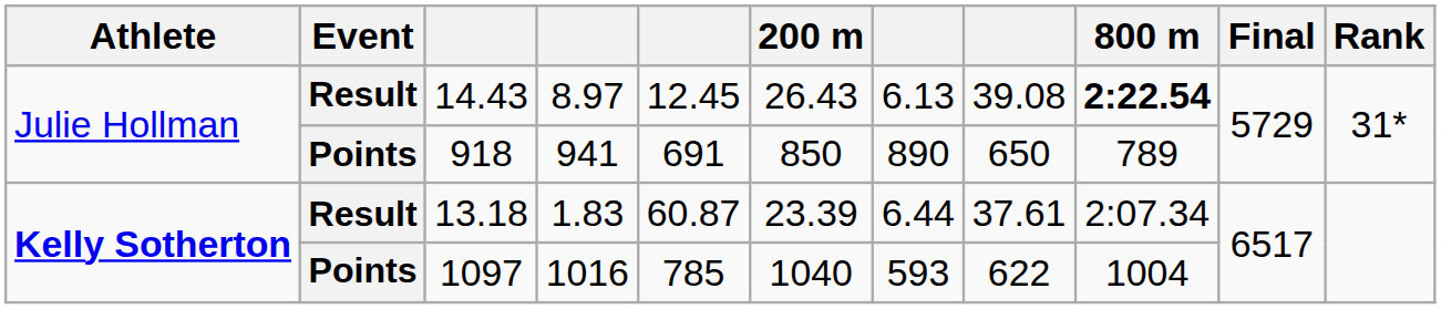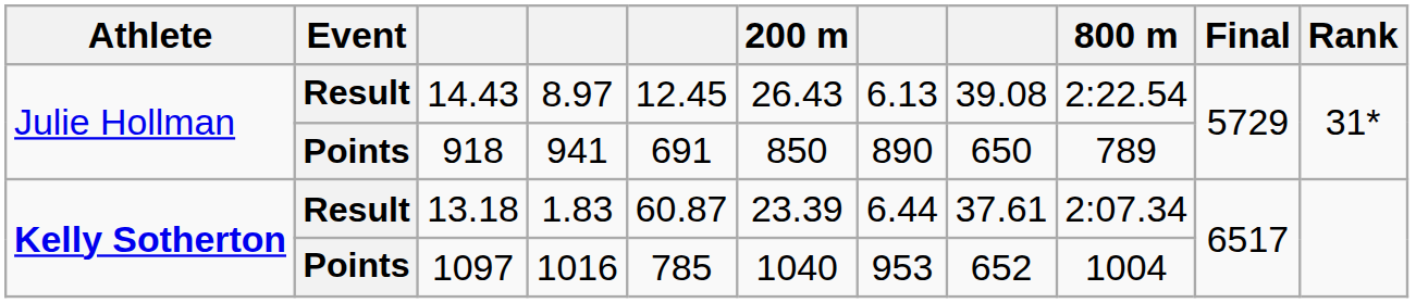 <table class="wikitable" style="font-size:90%">
 <tr>
 <th>Athlete</th>
 <th>Event</th>
 <th></th>
 <th></th>
 <th></th>
 <th>200 m</th>
 <th></th>
 <th></th>
 <th>800 m</th>
 <th>Final</th>
 <th>Rank</th>
 </tr>
 <tr align=center>
 <td rowspan=2 align=left><a href='#'>Julie Hollman</a></td>
 <th style="font-size:95%">Result</th>
 <td>14.43</td>
 <td>8.97</td>
 <td>12.45</td>
 <td>26.43</td>
 <td>6.13</td>
 <td>39.08</td>
-<td><strong>2:22.54</strong></td>
+<td>2:22.54</td>
 <td rowspan=2>5729</td>
 <td rowspan=2>31*</td>
 </tr>
 <tr align=center>
 <th style="font-size:95%">Points</th>
 <td>918</td>
 <td>941</td>
 <td>691</td>
 <td>850</td>
 <td>890</td>
 <td>650</td>
 <td>789</td>
 </tr>
 <tr align=center>
 <td rowspan=2 align=left><strong><a href='#'>Kelly Sotherton</a></strong></td>
 <th style="font-size:95%">Result</th>
 <td>13.18</td>
 <td>1.83</td>
 <td>60.87</td>
 <td>23.39</td>
 <td>6.44</td>
 <td>37.61</td>
 <td>2:07.34</td>
 <td rowspan=2>6517</td>
 <td rowspan=2></td>
 </tr>
 <tr align=center>
 <th style="font-size:95%">Points</th>
 <td>1097</td>
 <td>1016</td>
 <td>785</td>
 <td>1040</td>
-<td>593</td>
-<td>622</td>
+<td>953</td>
+<td>652</td>
 <td>1004</td>
 </tr>
 </table>
